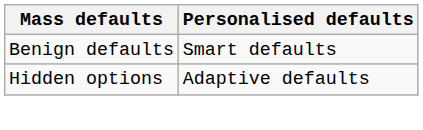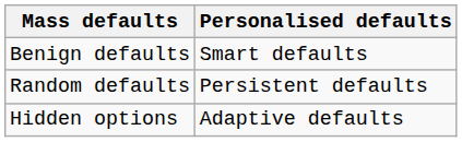 <table class="wikitable">
 <tr>
 <th>Mass defaults</th>
 <th>Personalised defaults</th>
 </tr>
 <tr>
 <td>Benign defaults</td>
 <td>Smart defaults</td>
 </tr>
 <tr>
+<td>Random defaults</td>
+<td>Persistent defaults</td>
+</tr>
+<tr>
 <td>Hidden options</td>
 <td>Adaptive defaults</td>
 </tr>
 </table>
